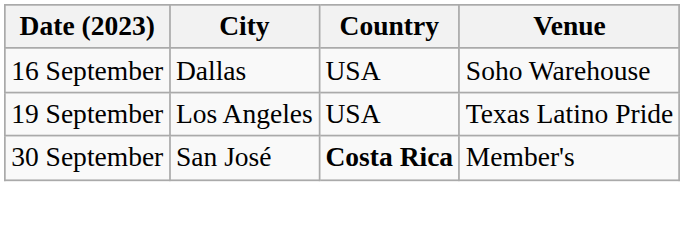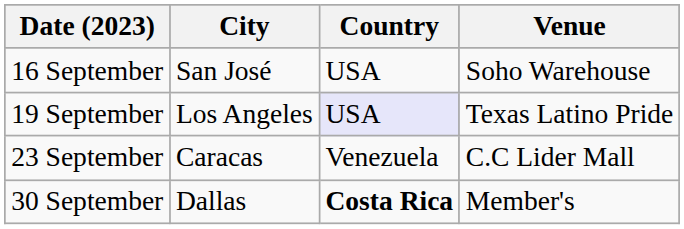 <table class="wikitable">
 <tr>
 <th>Date (2023)</th>
 <th>City</th>
 <th>Country</th>
 <th>Venue</th>
 </tr>
 <tr>
 <td>16 September</td>
-<td>Dallas</td>
+<td>San José</td>
 <td>USA</td>
 <td>Soho Warehouse</td>
 </tr>
 <tr>
 <td>19 September</td>
 <td>Los Angeles</td>
-<td>USA</td>
+<td style="background: lavender;">USA</td>
 <td>Texas Latino Pride</td>
 </tr>
 <tr>
+<td>23 September</td>
+<td>Caracas</td>
+<td>Venezuela</td>
+<td>C.C Lider Mall</td>
+</tr>
+<tr>
 <td>30 September</td>
-<td>San José</td>
+<td>Dallas</td>
 <td><strong>Costa Rica</strong></td>
 <td>Member's</td>
 </tr>
 </table>
